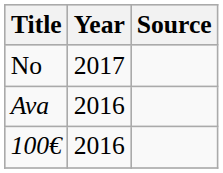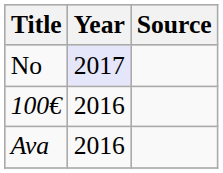 <table class="wikitable">
 <tr>
 <th>Title</th>
 <th>Year</th>
 <th>Source</th>
 </tr>
 <tr>
 <td>No</td>
-<td>2017</td>
+<td style="background: lavender;">2017</td>
+<td></td>
+</tr>
+<tr>
+<td><em>100€</em></td>
+<td>2016</td>
 <td></td>
 </tr>
 <tr>
 <td><em>Ava</em></td>
 <td>2016</td>
 <td></td>
 </tr>
-<tr>
-<td><em>100€</em></td>
-<td>2016</td>
-<td></td>
-</tr>
 </table>
